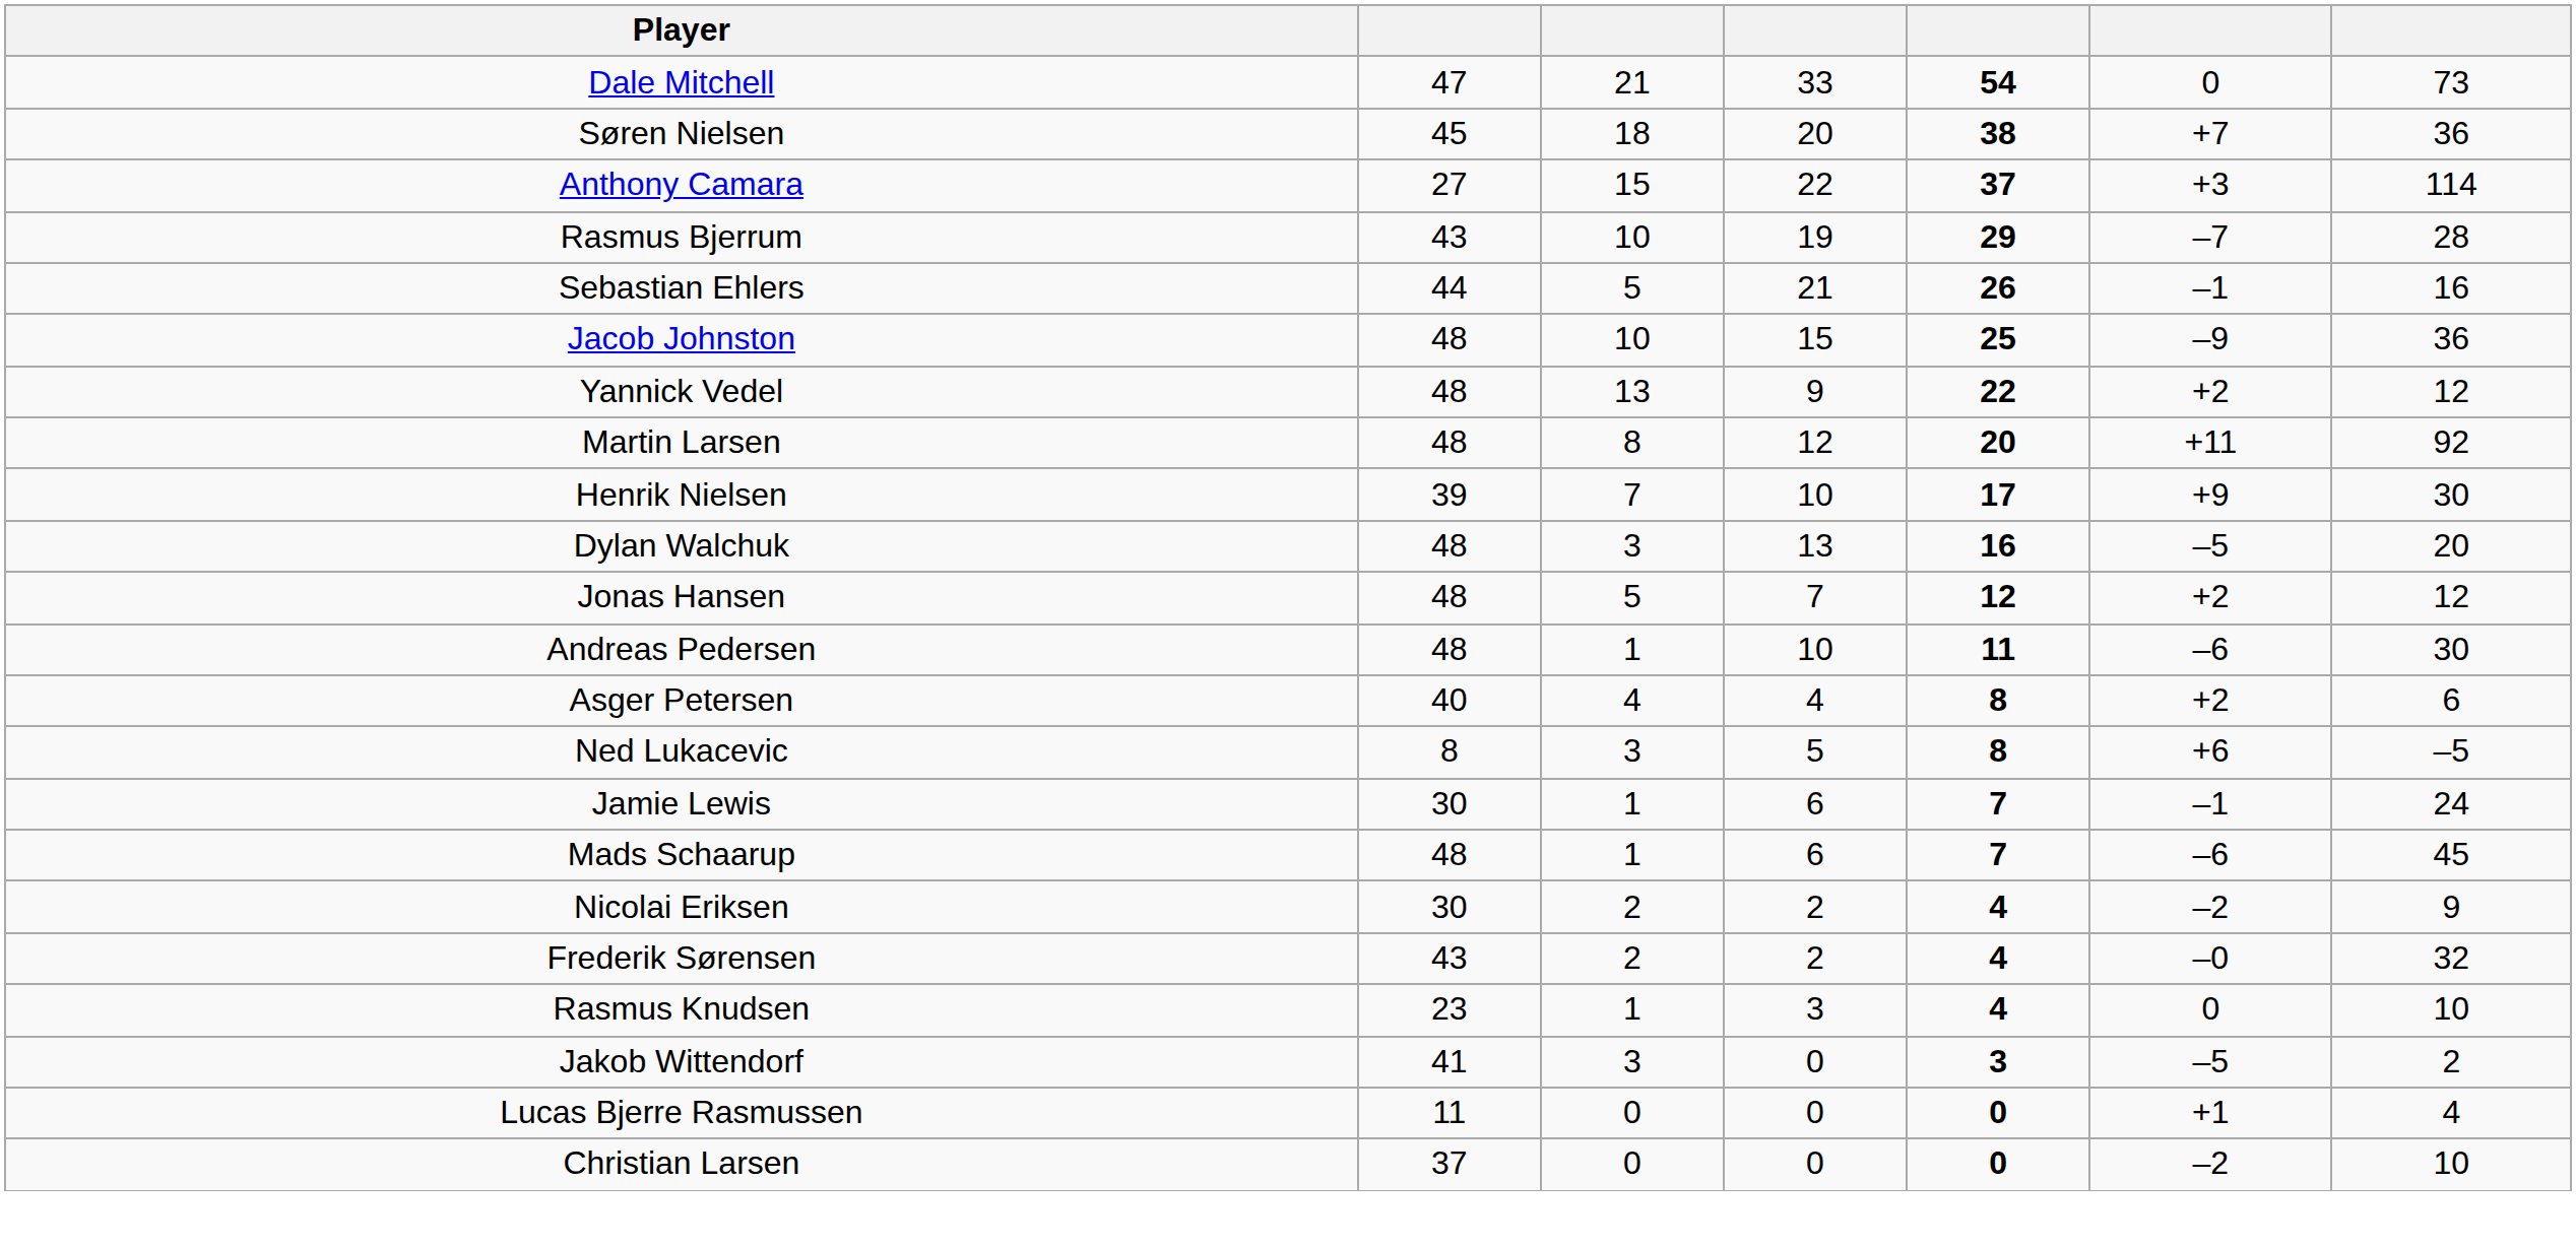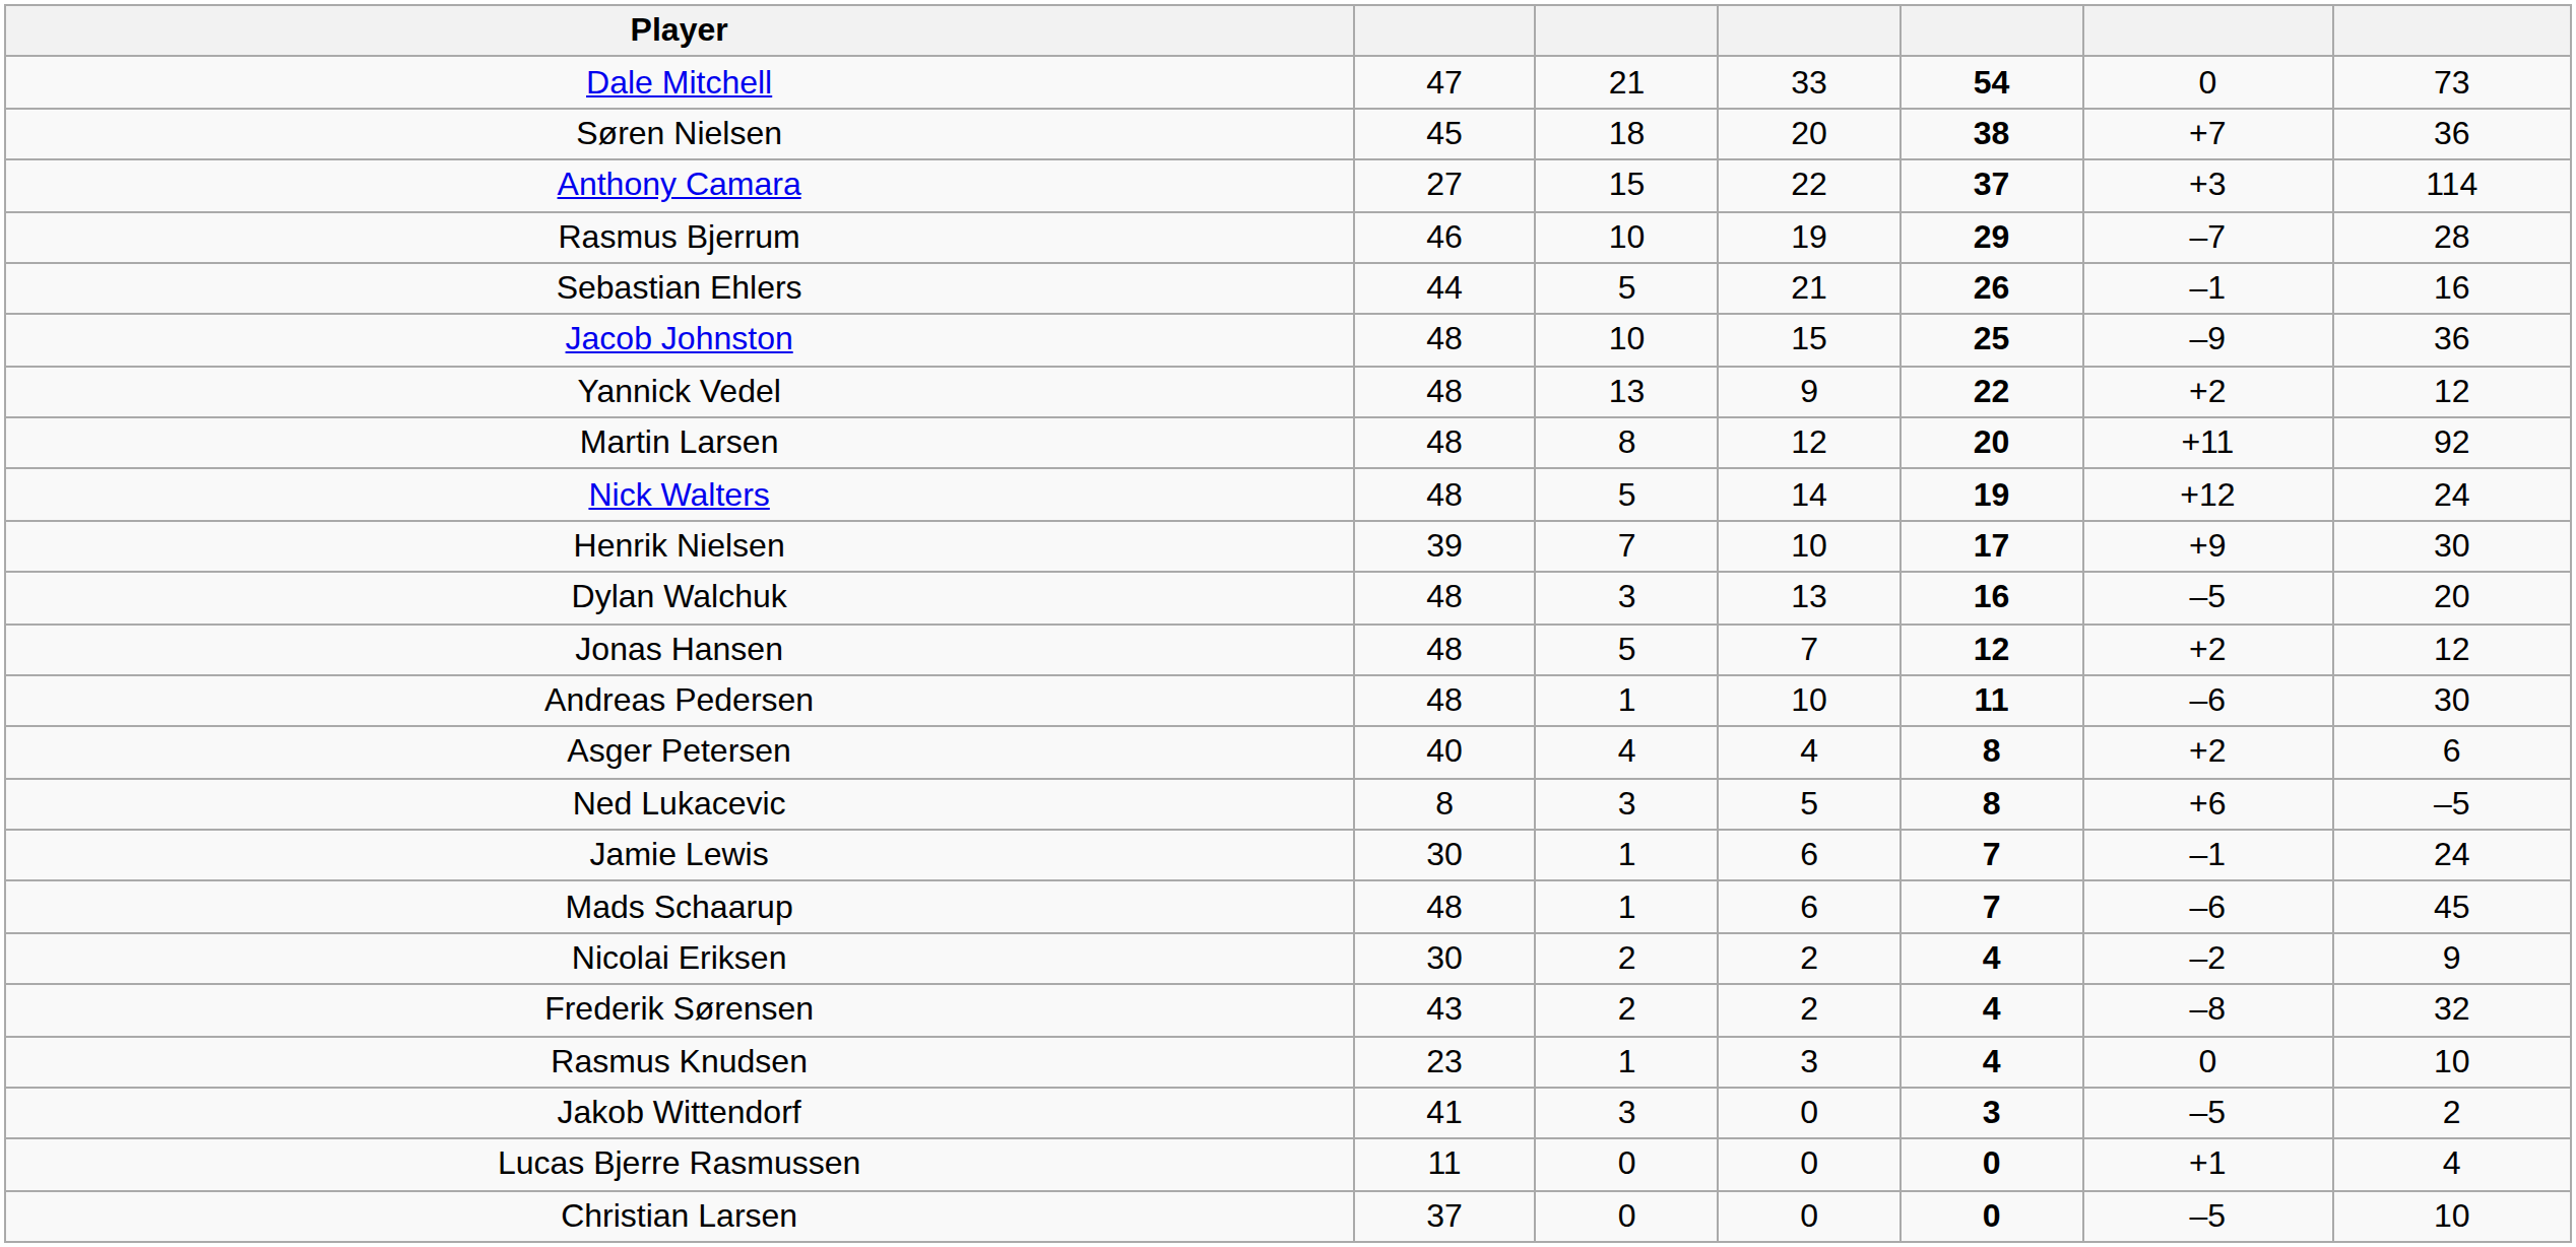 <table class="wikitable sortable" style="width:100%; text-align:center;">
 <tr>
 <th>Player</th>
 <th></th>
 <th></th>
 <th></th>
 <th></th>
 <th data-sort-type="number"></th>
 <th></th>
 </tr>
 <tr>
 <td><a href='#'>Dale Mitchell</a></td>
 <td>47</td>
 <td>21</td>
 <td>33</td>
 <td><strong>54</strong></td>
 <td>0</td>
 <td>73</td>
 </tr>
 <tr>
 <td>Søren Nielsen</td>
 <td>45</td>
 <td>18</td>
 <td>20</td>
 <td><strong>38</strong></td>
 <td>+7</td>
 <td>36</td>
 </tr>
 <tr>
 <td><a href='#'>Anthony Camara</a></td>
 <td>27</td>
 <td>15</td>
 <td>22</td>
 <td><strong>37</strong></td>
 <td>+3</td>
 <td>114</td>
 </tr>
 <tr>
 <td>Rasmus Bjerrum</td>
-<td>43</td>
+<td>46</td>
 <td>10</td>
 <td>19</td>
 <td><strong>29</strong></td>
 <td>–7</td>
 <td>28</td>
 </tr>
 <tr>
 <td>Sebastian Ehlers</td>
 <td>44</td>
 <td>5</td>
 <td>21</td>
 <td><strong>26</strong></td>
 <td>–1</td>
 <td>16</td>
 </tr>
 <tr>
 <td><a href='#'>Jacob Johnston</a></td>
 <td>48</td>
 <td>10</td>
 <td>15</td>
 <td><strong>25</strong></td>
 <td>–9</td>
 <td>36</td>
 </tr>
 <tr>
 <td>Yannick Vedel</td>
 <td>48</td>
 <td>13</td>
 <td>9</td>
 <td><strong>22</strong></td>
 <td>+2</td>
 <td>12</td>
 </tr>
 <tr>
 <td>Martin Larsen</td>
 <td>48</td>
 <td>8</td>
 <td>12</td>
 <td><strong>20</strong></td>
 <td>+11</td>
 <td>92</td>
+</tr>
+<tr>
+<td><a href='#'>Nick Walters</a></td>
+<td>48</td>
+<td>5</td>
+<td>14</td>
+<td><strong>19</strong></td>
+<td>+12</td>
+<td>24</td>
 </tr>
 <tr>
 <td>Henrik Nielsen</td>
 <td>39</td>
 <td>7</td>
 <td>10</td>
 <td><strong>17</strong></td>
 <td>+9</td>
 <td>30</td>
 </tr>
 <tr>
 <td>Dylan Walchuk</td>
 <td>48</td>
 <td>3</td>
 <td>13</td>
 <td><strong>16</strong></td>
 <td>–5</td>
 <td>20</td>
 </tr>
 <tr>
 <td>Jonas Hansen</td>
 <td>48</td>
 <td>5</td>
 <td>7</td>
 <td><strong>12</strong></td>
 <td>+2</td>
 <td>12</td>
 </tr>
 <tr>
 <td>Andreas Pedersen</td>
 <td>48</td>
 <td>1</td>
 <td>10</td>
 <td><strong>11</strong></td>
 <td>–6</td>
 <td>30</td>
 </tr>
 <tr>
 <td>Asger Petersen</td>
 <td>40</td>
 <td>4</td>
 <td>4</td>
 <td><strong>8</strong></td>
 <td>+2</td>
 <td>6</td>
 </tr>
 <tr>
 <td>Ned Lukacevic</td>
 <td>8</td>
 <td>3</td>
 <td>5</td>
 <td><strong>8</strong></td>
 <td>+6</td>
 <td>–5</td>
 </tr>
 <tr>
 <td>Jamie Lewis</td>
 <td>30</td>
 <td>1</td>
 <td>6</td>
 <td><strong>7</strong></td>
 <td>–1</td>
 <td>24</td>
 </tr>
 <tr>
 <td>Mads Schaarup</td>
 <td>48</td>
 <td>1</td>
 <td>6</td>
 <td><strong>7</strong></td>
 <td>–6</td>
 <td>45</td>
 </tr>
 <tr>
 <td>Nicolai Eriksen</td>
 <td>30</td>
 <td>2</td>
 <td>2</td>
 <td><strong>4</strong></td>
 <td>–2</td>
 <td>9</td>
 </tr>
 <tr>
 <td>Frederik Sørensen</td>
 <td>43</td>
 <td>2</td>
 <td>2</td>
 <td><strong>4</strong></td>
-<td>–0</td>
+<td>–8</td>
 <td>32</td>
 </tr>
 <tr>
 <td>Rasmus Knudsen</td>
 <td>23</td>
 <td>1</td>
 <td>3</td>
 <td><strong>4</strong></td>
 <td>0</td>
 <td>10</td>
 </tr>
 <tr>
 <td>Jakob Wittendorf</td>
 <td>41</td>
 <td>3</td>
 <td>0</td>
 <td><strong>3</strong></td>
 <td>–5</td>
 <td>2</td>
 </tr>
 <tr>
 <td>Lucas Bjerre Rasmussen</td>
 <td>11</td>
 <td>0</td>
 <td>0</td>
 <td><strong>0</strong></td>
 <td>+1</td>
 <td>4</td>
 </tr>
 <tr>
 <td>Christian Larsen</td>
 <td>37</td>
 <td>0</td>
 <td>0</td>
 <td><strong>0</strong></td>
-<td>–2</td>
+<td>–5</td>
 <td>10</td>
 </tr>
 </table>
